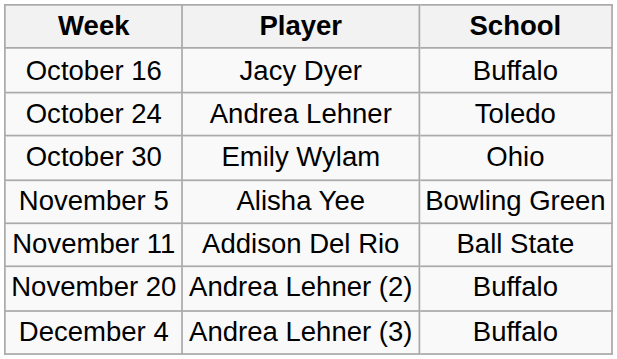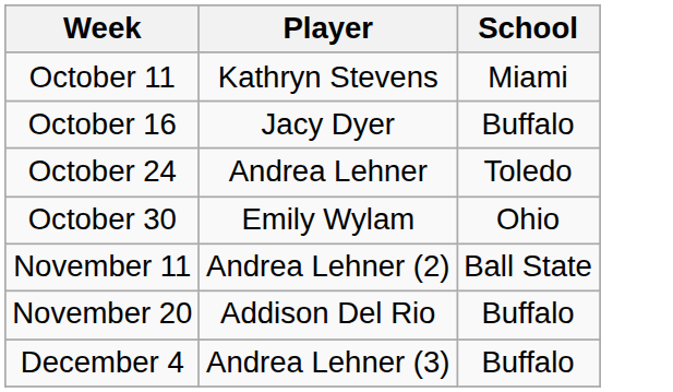 <table class="wikitable" style="text-align:center;">
 <tr>
 <th>Week</th>
 <th>Player</th>
 <th>School</th>
+</tr>
+<tr>
+<td>October 11</td>
+<td>Kathryn Stevens</td>
+<td>Miami</td>
 </tr>
 <tr>
 <td>October 16</td>
 <td>Jacy Dyer</td>
 <td>Buffalo</td>
 </tr>
 <tr>
 <td>October 24</td>
 <td>Andrea Lehner</td>
 <td>Toledo</td>
 </tr>
 <tr>
 <td>October 30</td>
 <td>Emily Wylam</td>
 <td>Ohio</td>
 </tr>
 <tr>
-<td>November 5</td>
-<td>Alisha Yee</td>
-<td>Bowling Green</td>
-</tr>
-<tr>
 <td>November 11</td>
-<td>Addison Del Rio</td>
+<td>Andrea Lehner (2)</td>
 <td>Ball State</td>
 </tr>
 <tr>
 <td>November 20</td>
-<td>Andrea Lehner (2)</td>
+<td>Addison Del Rio</td>
 <td>Buffalo</td>
 </tr>
 <tr>
 <td>December 4</td>
 <td>Andrea Lehner (3)</td>
 <td>Buffalo</td>
 </tr>
 </table>
